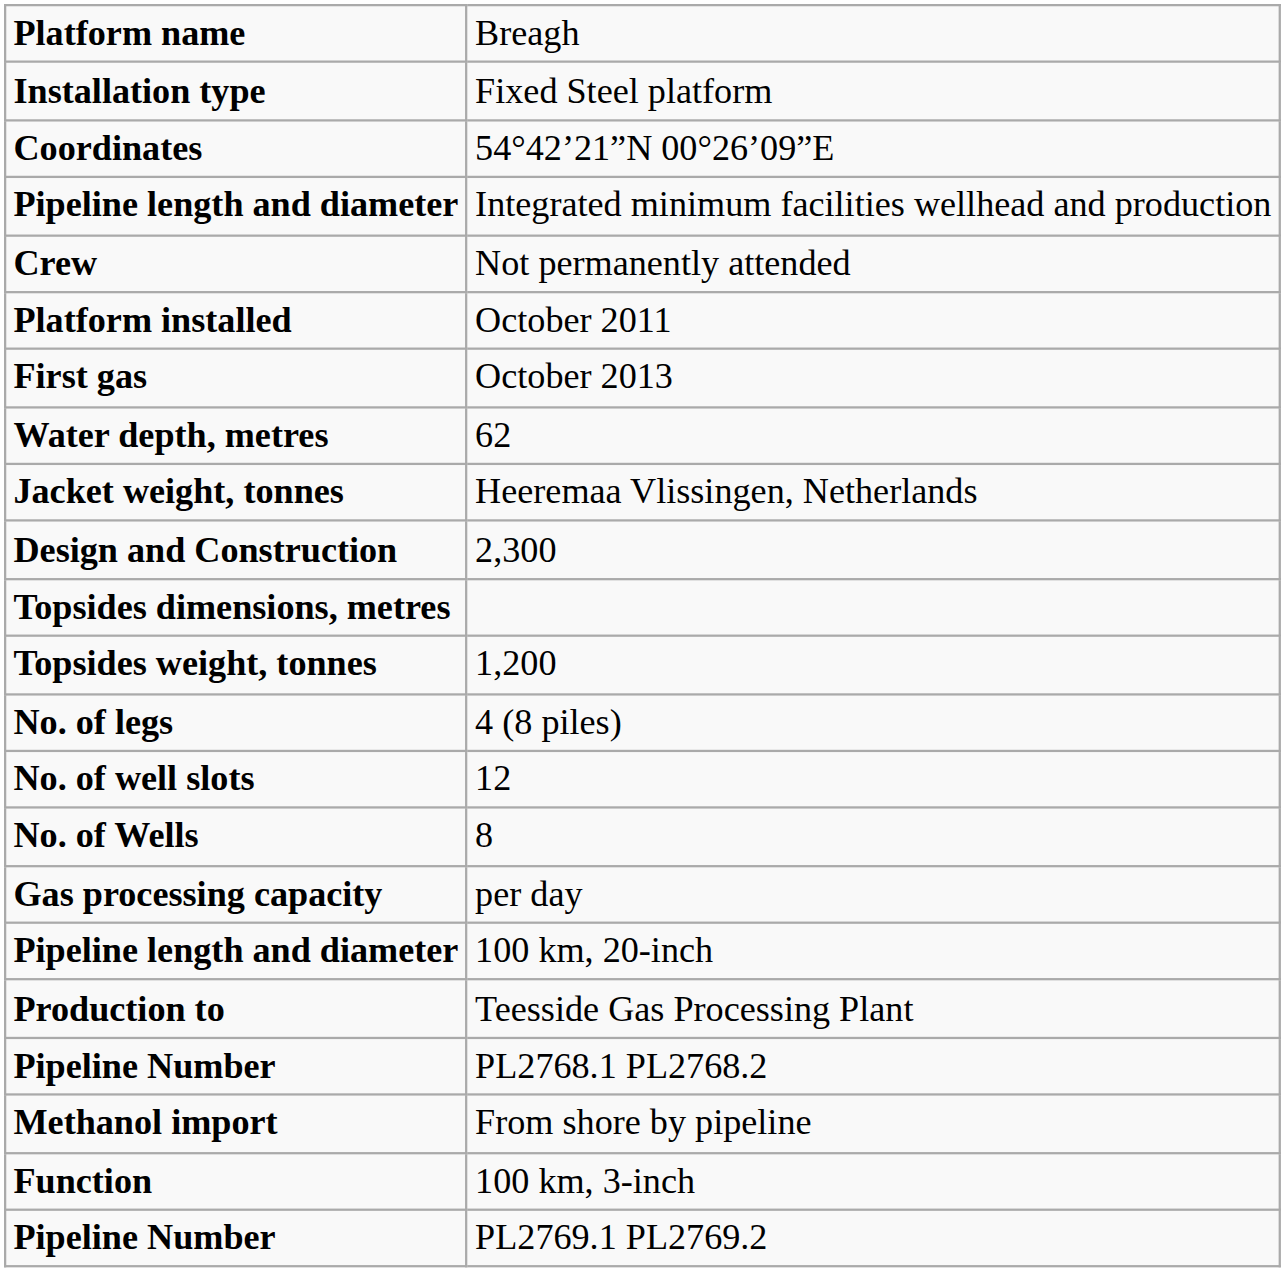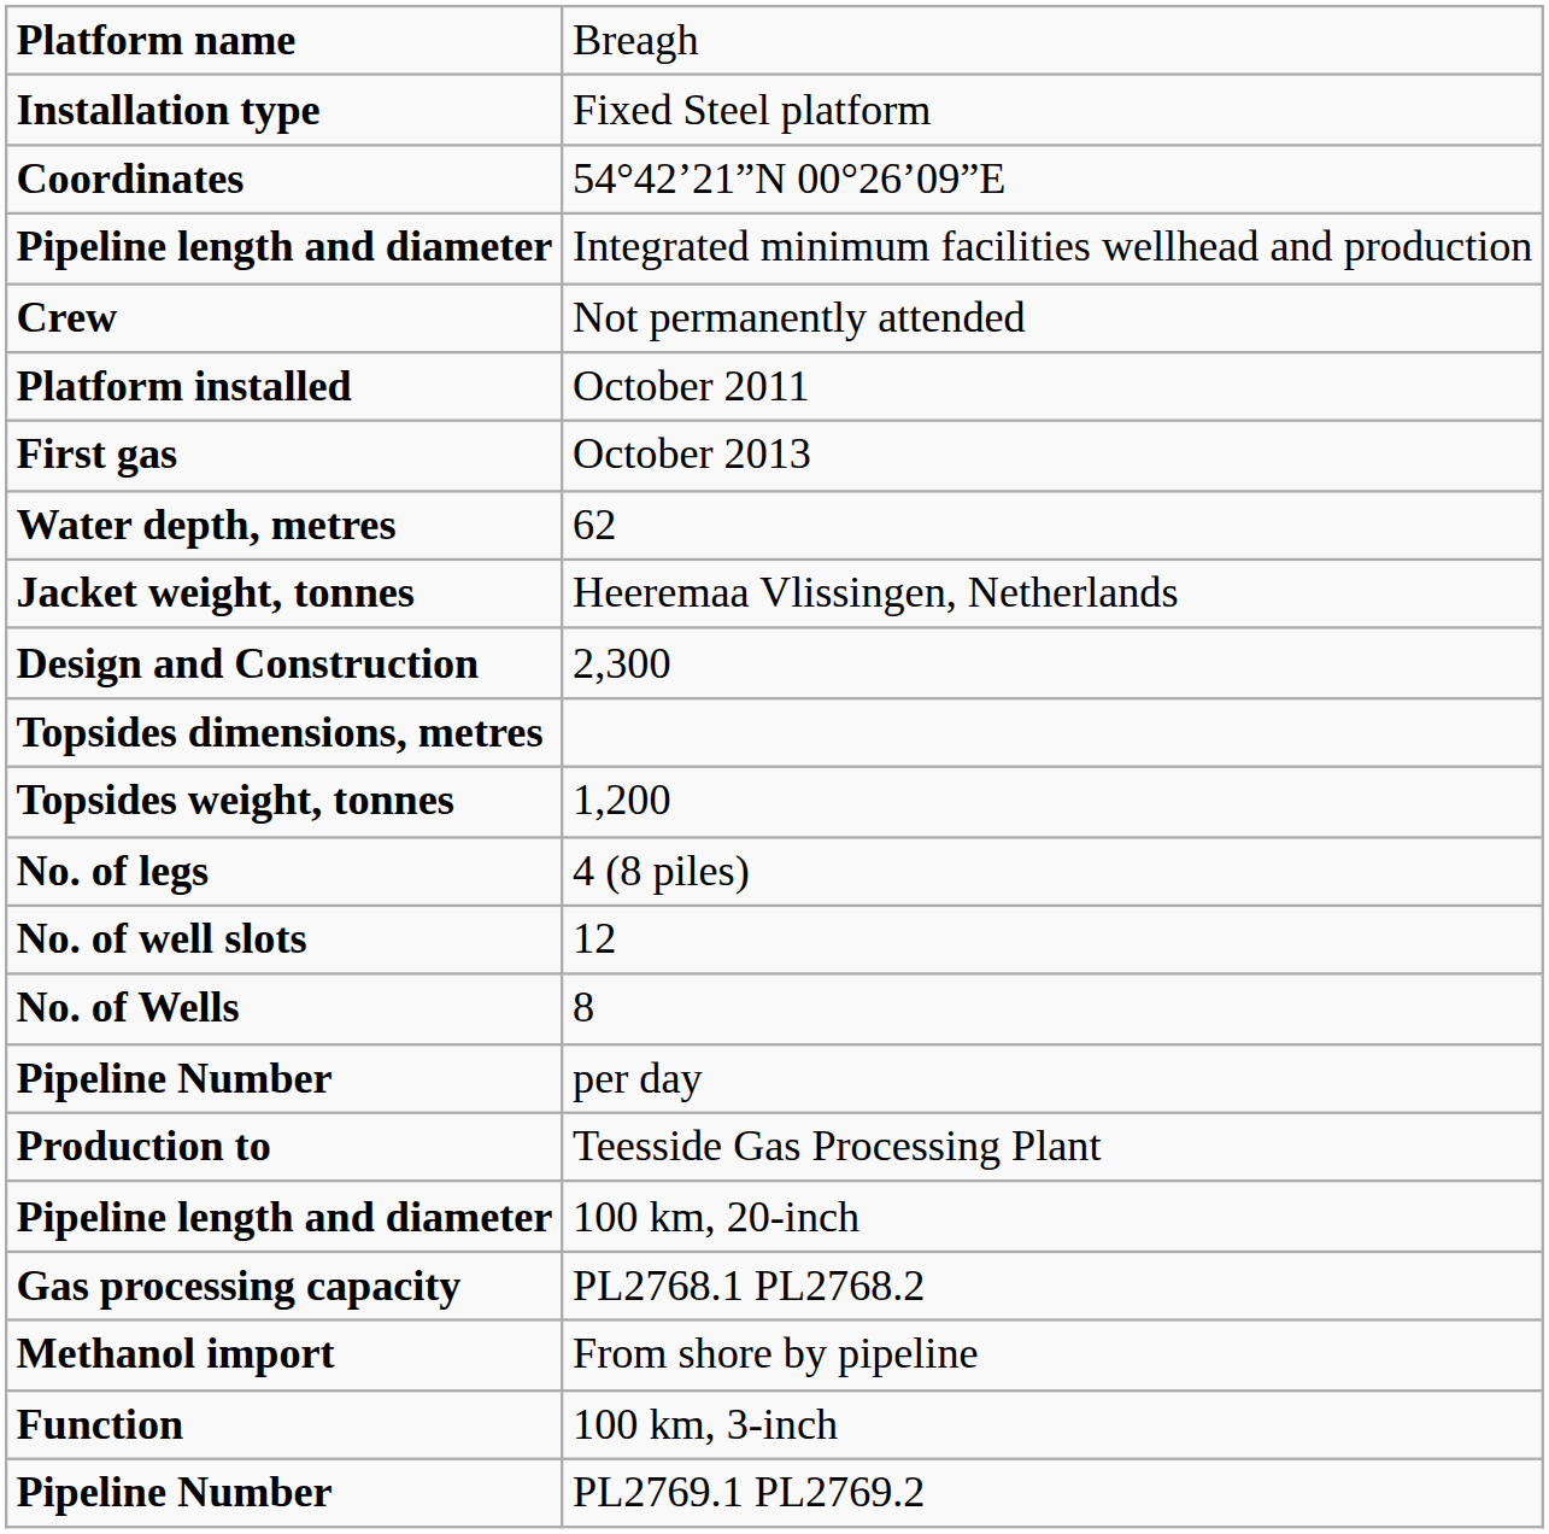 <table class="wikitable">
 <tr>
 <td><strong>Platform name</strong></td>
 <td>Breagh</td>
 </tr>
 <tr>
 <td><strong>Installation type</strong></td>
 <td>Fixed Steel platform</td>
 </tr>
 <tr>
 <td><strong>Coordinates</strong></td>
 <td>54°42’21”N 00°26’09”E</td>
 </tr>
 <tr>
 <td><strong>Pipeline length and diameter</strong></td>
 <td>Integrated minimum facilities wellhead and production</td>
 </tr>
 <tr>
 <td><strong>Crew</strong></td>
 <td>Not permanently attended</td>
 </tr>
 <tr>
 <td><strong>Platform installed</strong></td>
 <td>October 2011</td>
 </tr>
 <tr>
 <td><strong>First gas</strong></td>
 <td>October 2013</td>
 </tr>
 <tr>
 <td><strong>Water depth, metres</strong></td>
 <td>62</td>
 </tr>
 <tr>
 <td><strong>Jacket weight, tonnes</strong></td>
 <td>Heeremaa Vlissingen, Netherlands</td>
 </tr>
 <tr>
 <td><strong>Design and Construction</strong></td>
 <td>2,300</td>
 </tr>
 <tr>
 <td><strong>Topsides dimensions, metres</strong></td>
 <td></td>
 </tr>
 <tr>
 <td><strong>Topsides weight, tonnes</strong></td>
 <td>1,200</td>
 </tr>
 <tr>
 <td><strong>No. of legs</strong></td>
 <td>4 (8 piles)</td>
 </tr>
 <tr>
 <td><strong>No. of well slots</strong></td>
 <td>12</td>
 </tr>
 <tr>
 <td><strong>No. of Wells</strong></td>
 <td>8</td>
 </tr>
 <tr>
-<td><strong>Gas processing capacity</strong></td>
+<td><strong>Pipeline Number</strong></td>
 <td> per day</td>
+</tr>
+<tr>
+<td><strong>Production to</strong></td>
+<td>Teesside Gas Processing Plant</td>
 </tr>
 <tr>
 <td><strong>Pipeline length and diameter</strong></td>
 <td>100 km, 20-inch</td>
 </tr>
 <tr>
-<td><strong>Production to</strong></td>
-<td>Teesside Gas Processing Plant</td>
-</tr>
-<tr>
-<td><strong>Pipeline Number</strong></td>
+<td><strong>Gas processing capacity</strong></td>
 <td>PL2768.1 PL2768.2</td>
 </tr>
 <tr>
 <td><strong>Methanol import</strong></td>
 <td>From shore by pipeline</td>
 </tr>
 <tr>
 <td><strong>Function</strong></td>
 <td>100 km, 3-inch</td>
 </tr>
 <tr>
 <td><strong>Pipeline Number</strong></td>
 <td>PL2769.1 PL2769.2</td>
 </tr>
 </table>
